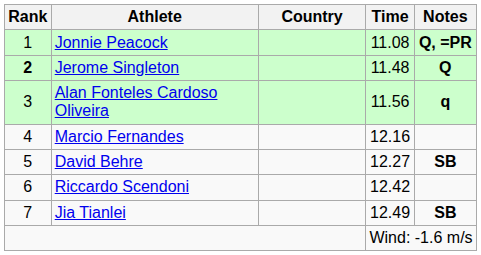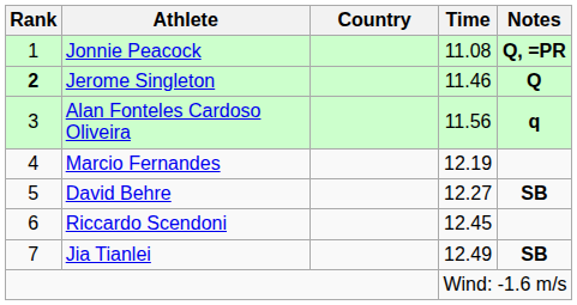 <table class="wikitable sortable" style="text-align:center">
 <tr>
 <th>Rank</th>
 <th style="width:200px">Athlete</th>
 <th style="width:100px">Country</th>
 <th>Time</th>
 <th>Notes</th>
 </tr>
 <tr style="background:#cfc;">
 <td>1</td>
 <td style="text-align:left;"><a href='#'>Jonnie Peacock</a></td>
 <td style="text-align:left;"></td>
 <td>11.08</td>
 <td><strong>Q, =PR</strong></td>
 </tr>
 <tr style="background:#cfc;">
 <td><strong>2</strong></td>
 <td style="text-align:left;"><a href='#'>Jerome Singleton</a></td>
 <td style="text-align:left;"></td>
-<td>11.48</td>
+<td>11.46</td>
 <td><strong>Q</strong></td>
 </tr>
 <tr style="background:#cfc;">
 <td>3</td>
 <td style="text-align:left;"><a href='#'>Alan Fonteles Cardoso Oliveira</a></td>
 <td style="text-align:left;"></td>
 <td>11.56</td>
 <td><strong>q</strong></td>
 </tr>
 <tr>
 <td>4</td>
 <td style="text-align:left;"><a href='#'>Marcio Fernandes</a></td>
 <td style="text-align:left;"></td>
-<td>12.16</td>
+<td>12.19</td>
 <td></td>
 </tr>
 <tr>
 <td>5</td>
 <td style="text-align:left;"><a href='#'>David Behre</a></td>
 <td style="text-align:left;"></td>
 <td>12.27</td>
 <td><strong>SB</strong></td>
 </tr>
 <tr>
 <td>6</td>
 <td style="text-align:left;"><a href='#'>Riccardo Scendoni</a></td>
 <td style="text-align:left;"></td>
-<td>12.42</td>
+<td>12.45</td>
 <td></td>
 </tr>
 <tr>
 <td>7</td>
 <td style="text-align:left;"><a href='#'>Jia Tianlei</a></td>
 <td style="text-align:left;"></td>
 <td>12.49</td>
 <td><strong>SB</strong></td>
 </tr>
 <tr class="sortbottom">
 <td colspan="3"></td>
 <td colspan="2">Wind: -1.6 m/s</td>
 </tr>
 </table>
